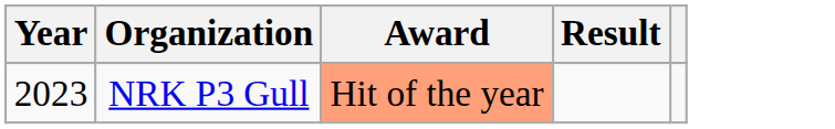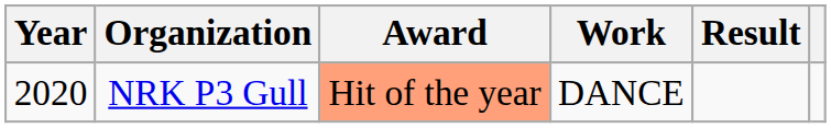 <table class="wikitable plainrowheaders" style="text-align:center;">
 <tr>
 <th>Year</th>
 <th>Organization</th>
 <th>Award</th>
+<th>Work</th>
 <th>Result</th>
 <th></th>
 </tr>
 <tr>
-<td>2023</td>
+<td>2020</td>
 <td><a href='#'>NRK P3 Gull</a></td>
 <td style="background: lightsalmon;">Hit of the year</td>
+<td>DANCE</td>
 <td></td>
 <td></td>
 </tr>
 </table>
